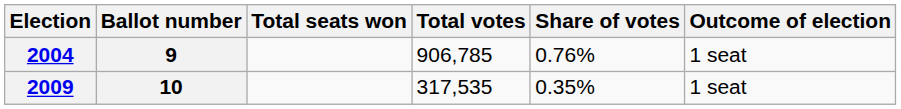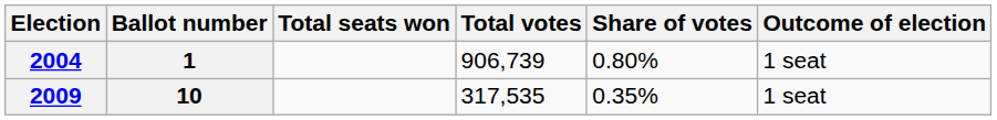 <table class="wikitable">
 <tr>
 <th>Election</th>
 <th>Ballot number</th>
 <th>Total seats won</th>
 <th>Total votes</th>
 <th>Share of votes</th>
 <th>Outcome of election</th>
 </tr>
 <tr>
 <th><a href='#'>2004</a></th>
-<th>9</th>
+<th>1</th>
 <td></td>
-<td>906,785</td>
-<td>0.76%</td>
+<td>906,739</td>
+<td>0.80%</td>
 <td>1 seat</td>
 </tr>
 <tr>
 <th><a href='#'>2009</a></th>
 <th>10</th>
 <td></td>
 <td>317,535</td>
 <td>0.35%</td>
 <td>1 seat</td>
 </tr>
 </table>
